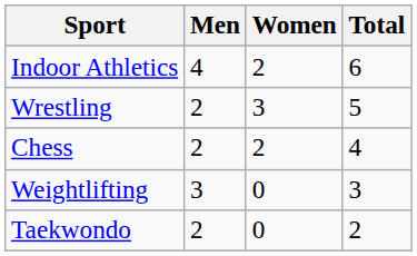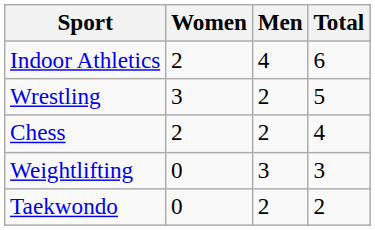 <table class="wikitable sortable">
 <tr>
 <th>Sport</th>
+<th>Women</th>
 <th>Men</th>
-<th>Women</th>
 <th>Total</th>
 </tr>
 <tr>
 <td><a href='#'>Indoor Athletics</a></td>
+<td>2</td>
 <td>4</td>
-<td>2</td>
 <td>6</td>
 </tr>
 <tr>
 <td><a href='#'>Wrestling</a></td>
+<td>3</td>
 <td>2</td>
-<td>3</td>
 <td>5</td>
 </tr>
 <tr>
 <td><a href='#'>Chess</a></td>
 <td>2</td>
 <td>2</td>
 <td>4</td>
 </tr>
 <tr>
 <td><a href='#'>Weightlifting</a></td>
+<td>0</td>
 <td>3</td>
-<td>0</td>
 <td>3</td>
 </tr>
 <tr>
 <td><a href='#'>Taekwondo</a></td>
+<td>0</td>
 <td>2</td>
-<td>0</td>
 <td>2</td>
 </tr>
 </table>
